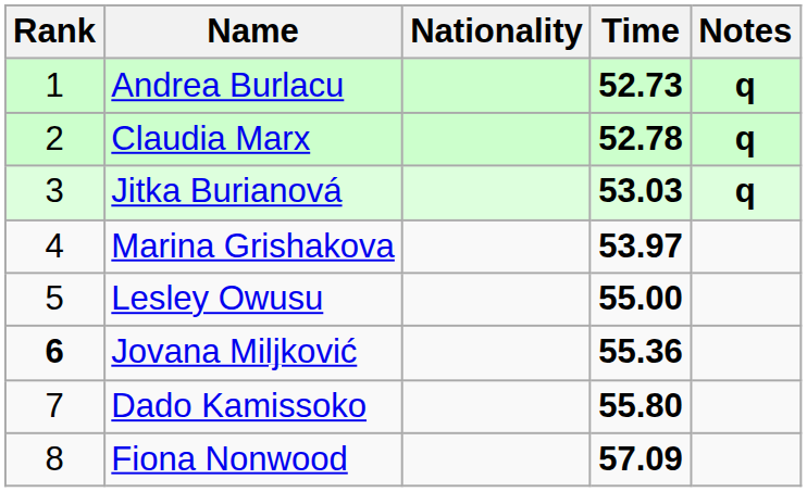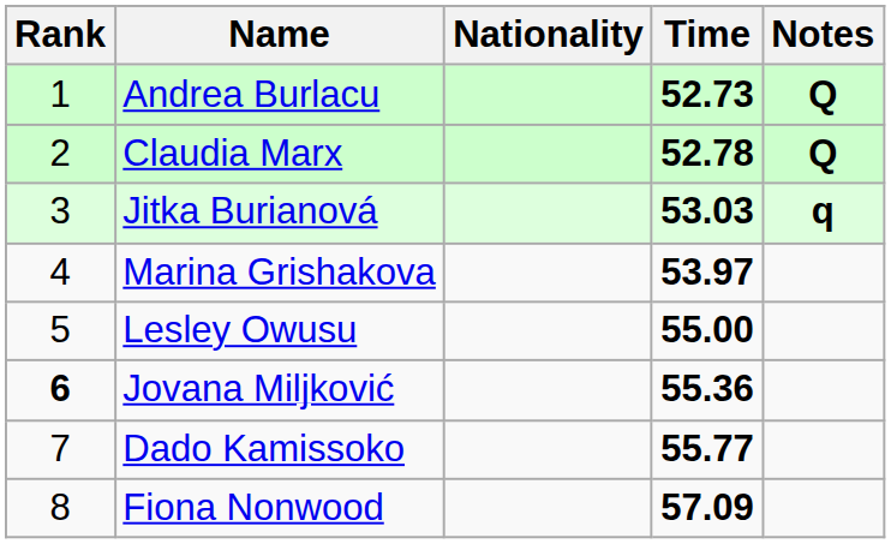 <table class="wikitable sortable" style="text-align:center">
 <tr>
 <th>Rank</th>
 <th>Name</th>
 <th>Nationality</th>
 <th>Time</th>
 <th>Notes</th>
 </tr>
 <tr bgcolor=ccffcc>
 <td>1</td>
 <td align=left><a href='#'>Andrea Burlacu</a></td>
 <td align=left></td>
 <td><strong>52.73</strong></td>
-<td><strong>q</strong></td>
+<td><strong>Q</strong></td>
 </tr>
 <tr bgcolor=ccffcc>
 <td>2</td>
 <td align=left><a href='#'>Claudia Marx</a></td>
 <td align=left></td>
 <td><strong>52.78</strong></td>
-<td><strong>q</strong></td>
+<td><strong>Q</strong></td>
 </tr>
 <tr bgcolor=ddffdd>
 <td>3</td>
 <td align=left><a href='#'>Jitka Burianová</a></td>
 <td align=left></td>
 <td><strong>53.03</strong></td>
 <td><strong>q</strong></td>
 </tr>
 <tr>
 <td>4</td>
 <td align=left><a href='#'>Marina Grishakova</a></td>
 <td align=left></td>
 <td><strong>53.97</strong></td>
 <td></td>
 </tr>
 <tr>
 <td>5</td>
 <td align=left><a href='#'>Lesley Owusu</a></td>
 <td align=left></td>
 <td><strong>55.00</strong></td>
 <td></td>
 </tr>
 <tr>
 <td><strong>6</strong></td>
 <td align=left><a href='#'>Jovana Miljković</a></td>
 <td align=left></td>
 <td><strong>55.36</strong></td>
 <td></td>
 </tr>
 <tr>
 <td>7</td>
 <td align=left><a href='#'>Dado Kamissoko</a></td>
 <td align=left></td>
-<td><strong>55.80</strong></td>
+<td><strong>55.77</strong></td>
 <td></td>
 </tr>
 <tr>
 <td>8</td>
 <td align=left><a href='#'>Fiona Nonwood</a></td>
 <td align=left></td>
 <td><strong>57.09</strong></td>
 <td></td>
 </tr>
 </table>
